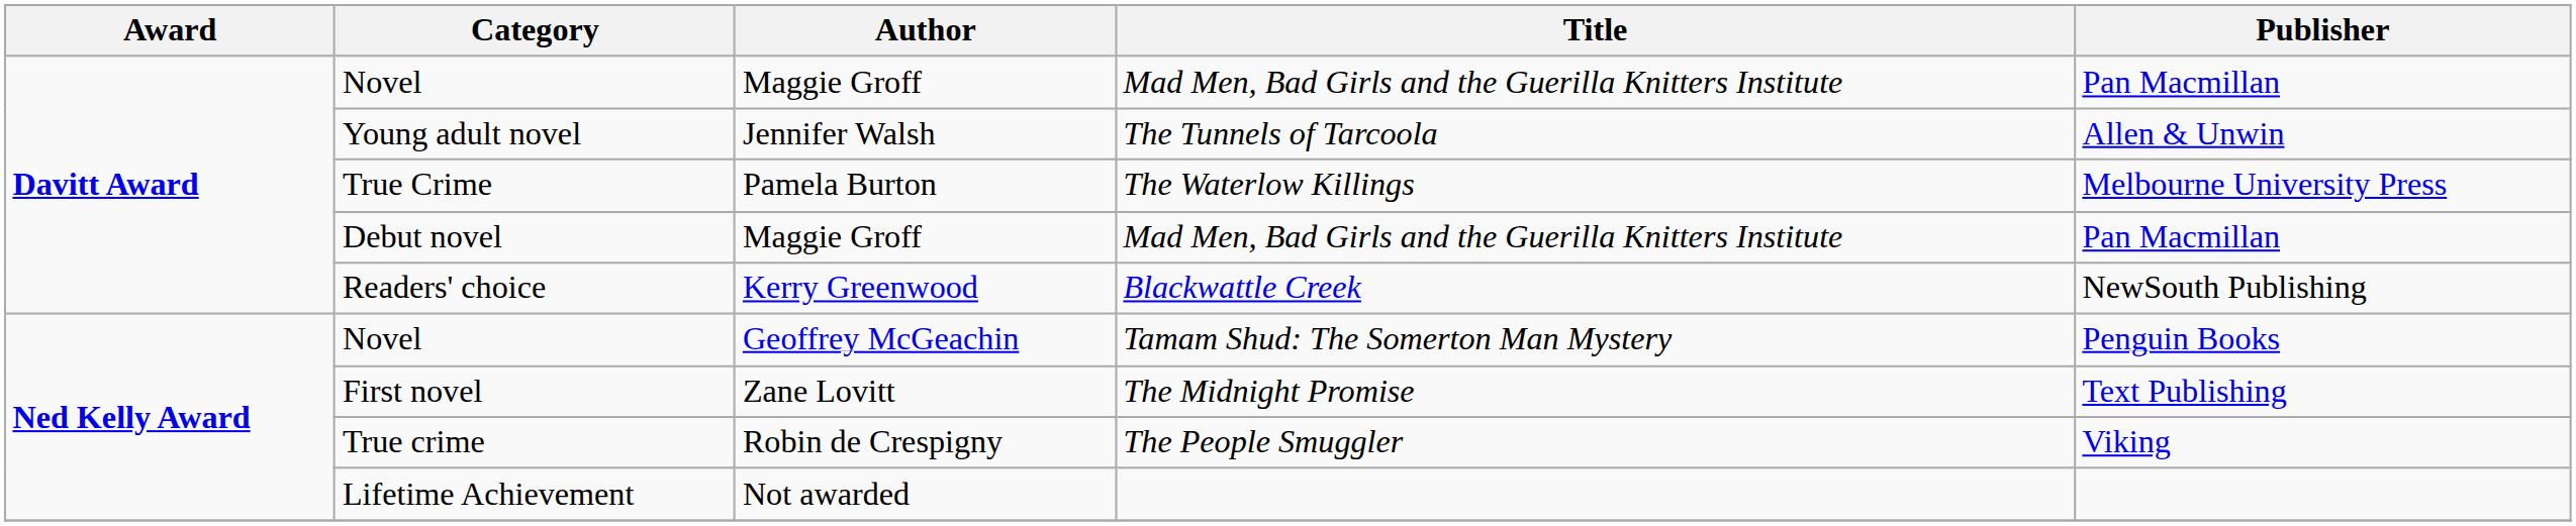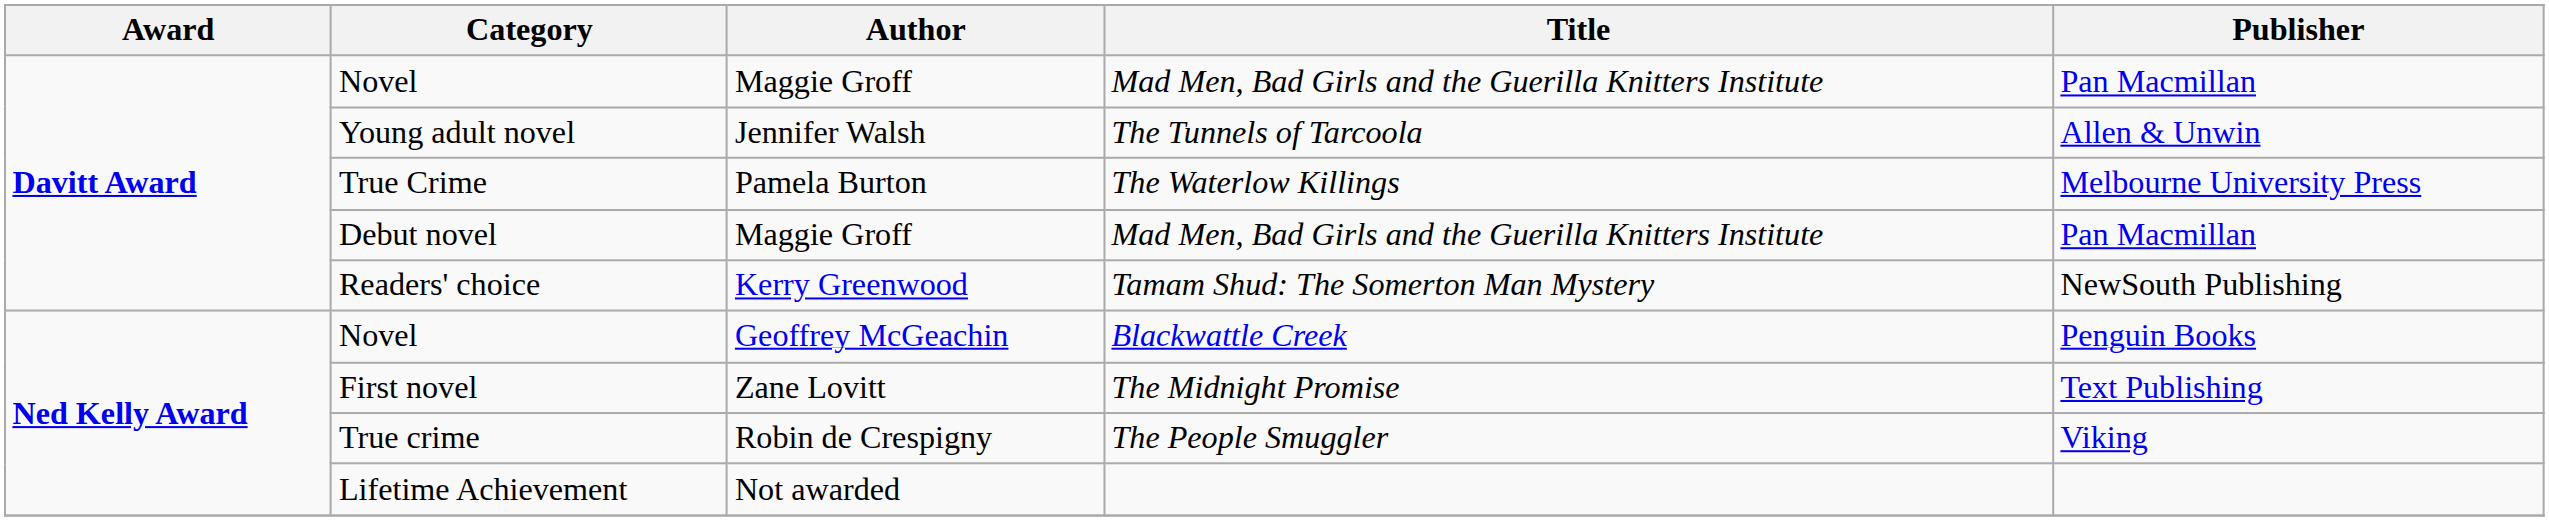 <table class="wikitable" width=100%>
 <tr>
 <th>Award</th>
 <th>Category</th>
 <th>Author</th>
 <th>Title</th>
 <th>Publisher</th>
 </tr>
 <tr>
 <td rowspan=5><strong><a href='#'>Davitt Award</a></strong></td>
 <td>Novel</td>
 <td>Maggie Groff</td>
 <td><em>Mad Men, Bad Girls and the Guerilla Knitters Institute</em></td>
 <td><a href='#'>Pan Macmillan</a></td>
 </tr>
 <tr>
 <td>Young adult novel</td>
 <td>Jennifer Walsh</td>
 <td><em>The Tunnels of Tarcoola</em></td>
 <td><a href='#'>Allen & Unwin</a></td>
 </tr>
 <tr>
 <td>True Crime</td>
 <td>Pamela Burton</td>
 <td><em>The Waterlow Killings</em></td>
 <td><a href='#'>Melbourne University Press</a></td>
 </tr>
 <tr>
 <td>Debut novel</td>
 <td>Maggie Groff</td>
 <td><em>Mad Men, Bad Girls and the Guerilla Knitters Institute</em></td>
 <td><a href='#'>Pan Macmillan</a></td>
 </tr>
 <tr>
 <td>Readers' choice</td>
 <td><a href='#'>Kerry Greenwood</a></td>
-<td><em><a href='#'>Blackwattle Creek</a></em></td>
+<td><em>Tamam Shud: The Somerton Man Mystery</em></td>
 <td>NewSouth Publishing</td>
 </tr>
 <tr>
 <td rowspan=4><strong><a href='#'>Ned Kelly Award</a></strong></td>
 <td>Novel</td>
 <td><a href='#'>Geoffrey McGeachin</a></td>
-<td><em>Tamam Shud: The Somerton Man Mystery</em></td>
+<td><em><a href='#'>Blackwattle Creek</a></em></td>
 <td><a href='#'>Penguin Books</a></td>
 </tr>
 <tr>
 <td>First novel</td>
 <td>Zane Lovitt</td>
 <td><em>The Midnight Promise</em></td>
 <td><a href='#'>Text Publishing</a></td>
 </tr>
 <tr>
 <td>True crime</td>
 <td>Robin de Crespigny</td>
 <td><em>The People Smuggler</em></td>
 <td><a href='#'>Viking</a></td>
 </tr>
 <tr>
 <td>Lifetime Achievement</td>
 <td>Not awarded</td>
 <td></td>
 <td></td>
 </tr>
 <tr>
 </tr>
 </table>
